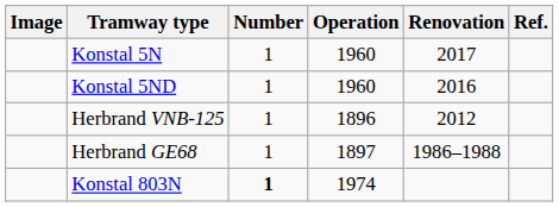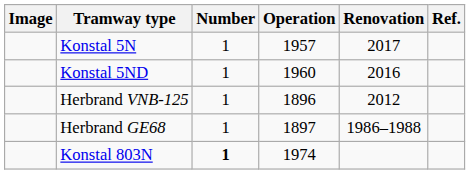 <table class="wikitable" style="text-align:center; background:#f9f9f9; font-size:90%;">
 <tr>
 <th>Image</th>
 <th>Tramway type</th>
 <th>Number</th>
 <th>Operation</th>
 <th>Renovation</th>
 <th>Ref.</th>
 </tr>
 <tr>
 <td></td>
 <td align="left"><a href='#'>Konstal 5N</a></td>
 <td>1</td>
-<td>1960</td>
+<td>1957</td>
 <td>2017</td>
 <td></td>
 </tr>
 <tr>
 <td></td>
 <td align="left"><a href='#'>Konstal 5ND</a></td>
 <td>1</td>
 <td>1960</td>
 <td>2016</td>
 <td></td>
 </tr>
 <tr>
 <td></td>
 <td align="left">Herbrand <em>VNB-125</em></td>
 <td>1</td>
 <td>1896</td>
 <td>2012</td>
 <td></td>
 </tr>
 <tr>
 <td></td>
 <td align="left">Herbrand <em>GE68</em></td>
 <td>1</td>
 <td>1897</td>
 <td>1986–1988</td>
 <td></td>
 </tr>
 <tr>
 <td></td>
 <td align="left"><a href='#'>Konstal 803N</a></td>
 <td><strong>1</strong></td>
 <td>1974</td>
 <td></td>
 <td></td>
 </tr>
 </table>
